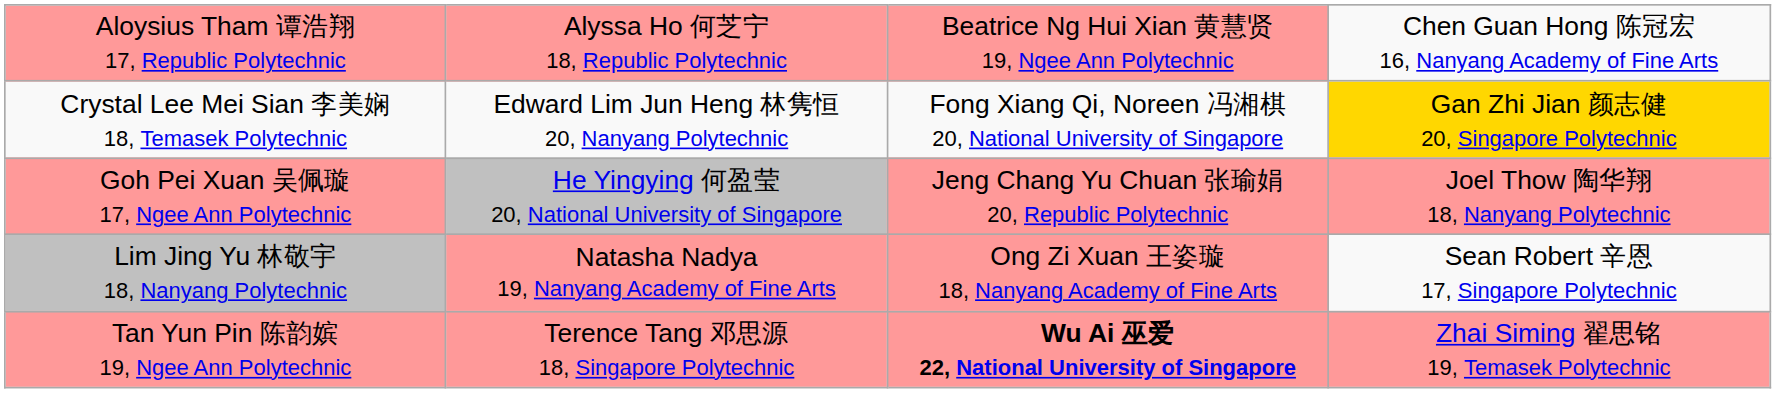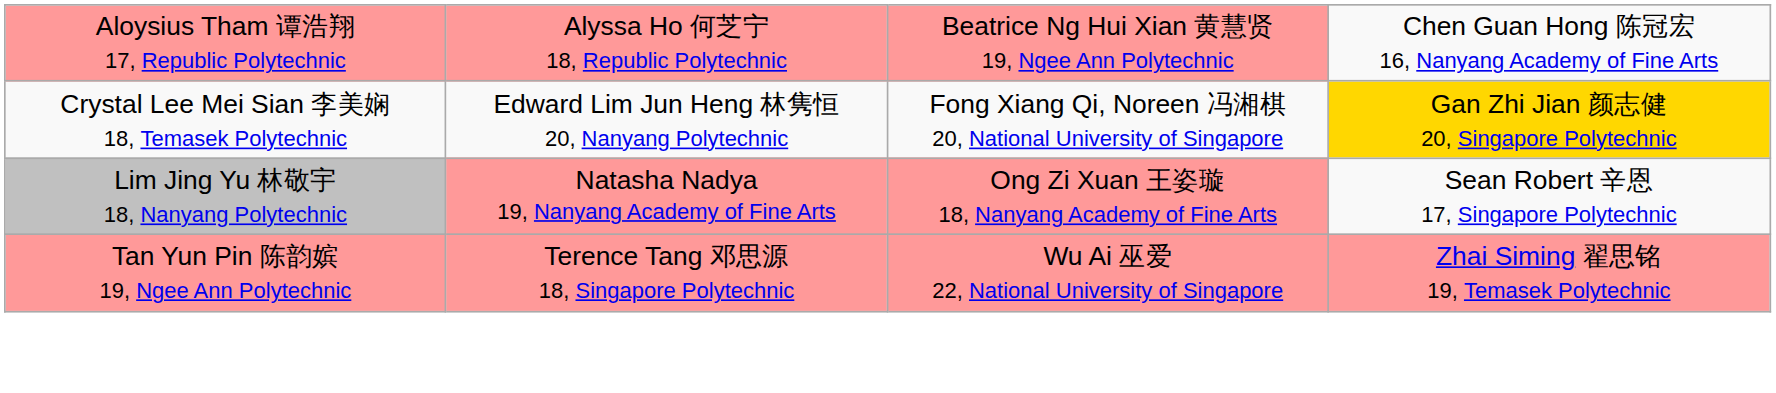 <table class="wikitable" style="text-align:center">
 <tr>
 <td style="width:260px; background:#FF9999;">Aloysius Tham 谭浩翔<br><small>17, <a href='#'>Republic Polytechnic</a></small></td>
 <td style="width:260px; background:#FF9999;">Alyssa Ho 何芝宁<br><small>18, <a href='#'>Republic Polytechnic</a></small></td>
 <td style="width:260px; background:#FF9999;">Beatrice Ng Hui Xian 黄慧贤<br><small>19, <a href='#'>Ngee Ann Polytechnic</a></small></td>
 <td style="width:260px;">Chen Guan Hong 陈冠宏<br><small>16, <a href='#'>Nanyang Academy of Fine Arts</a></small></td>
 </tr>
 <tr>
 <td>Crystal Lee Mei Sian 李美娴<br><small>18, <a href='#'>Temasek Polytechnic</a></small></td>
 <td>Edward Lim Jun Heng 林隽恒<br><small>20, <a href='#'>Nanyang Polytechnic</a></small></td>
 <td>Fong Xiang Qi, Noreen 冯湘棋<br><small>20, <a href='#'>National University of Singapore</a></small></td>
 <td style="background:gold;">Gan Zhi Jian 颜志健<br><small>20, <a href='#'>Singapore Polytechnic</a></small></td>
 </tr>
 <tr>
-<td style="background:#FF9999;">Goh Pei Xuan 吴佩璇<br><small>17, <a href='#'>Ngee Ann Polytechnic</a></small></td>
-<td style="background:silver;"><a href='#'>He Yingying</a> 何盈莹<br><small>20, <a href='#'>National University of Singapore</a></small></td>
-<td style="background:#FF9999;">Jeng Chang Yu Chuan 张瑜娟<br><small>20, <a href='#'>Republic Polytechnic</a></small></td>
-<td style="background:#FF9999;">Joel Thow 陶华翔<br><small>18, <a href='#'>Nanyang Polytechnic</a></small></td>
-</tr>
-<tr>
 <td style="background:silver;">Lim Jing Yu 林敬宇<br><small>18, <a href='#'>Nanyang Polytechnic</a></small></td>
 <td style="background:#FF9999;">Natasha Nadya<br><small>19, <a href='#'>Nanyang Academy of Fine Arts</a></small></td>
 <td style="background:#FF9999;">Ong Zi Xuan 王姿璇<br><small>18, <a href='#'>Nanyang Academy of Fine Arts</a></small></td>
 <td>Sean Robert 辛恩<br><small>17, <a href='#'>Singapore Polytechnic</a></small></td>
 </tr>
 <tr>
 <td style="background:#FF9999;">Tan Yun Pin 陈韵嫔<br><small>19, <a href='#'>Ngee Ann Polytechnic</a></small></td>
 <td style="background:#FF9999;">Terence Tang 邓思源<br><small>18, <a href='#'>Singapore Polytechnic</a></small></td>
-<td style="background:#FF9999;"><strong>Wu Ai 巫爱<br><small>22, <a href='#'>National University of Singapore</a></small></strong></td>
+<td style="background:#FF9999;">Wu Ai 巫爱<br><small>22, <a href='#'>National University of Singapore</a></small></td>
 <td style="background:#FF9999;"><a href='#'>Zhai Siming</a> 翟思铭<br><small>19, <a href='#'>Temasek Polytechnic</a></small></td>
 </tr>
 </table>
